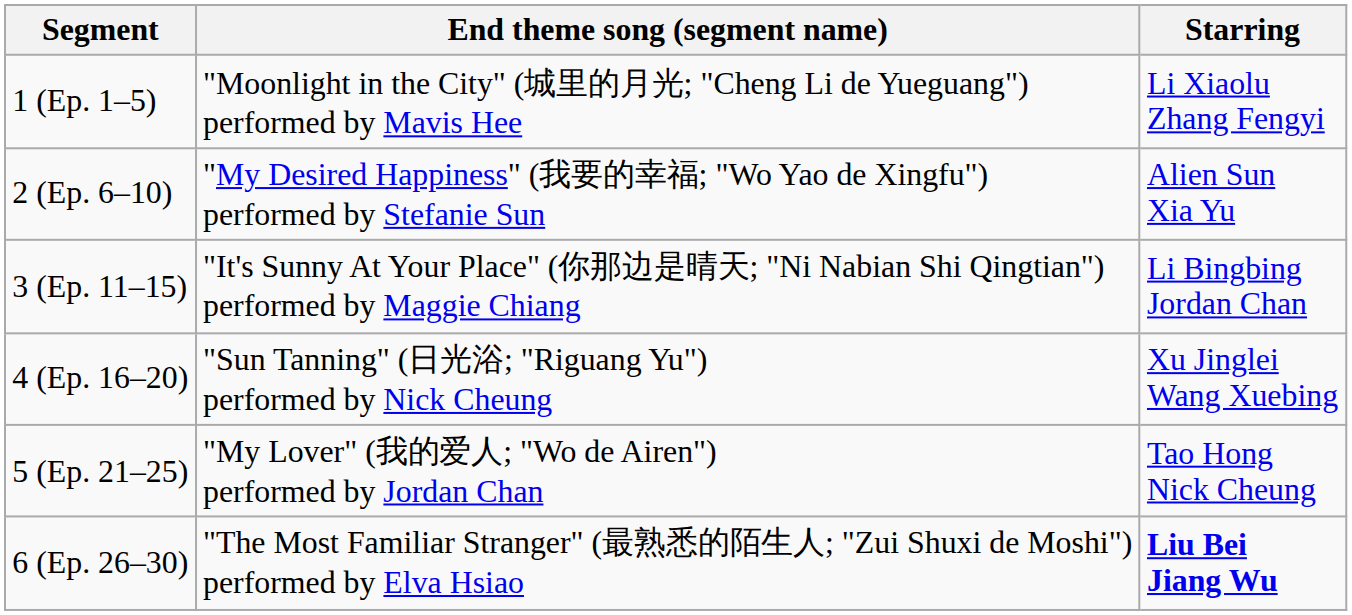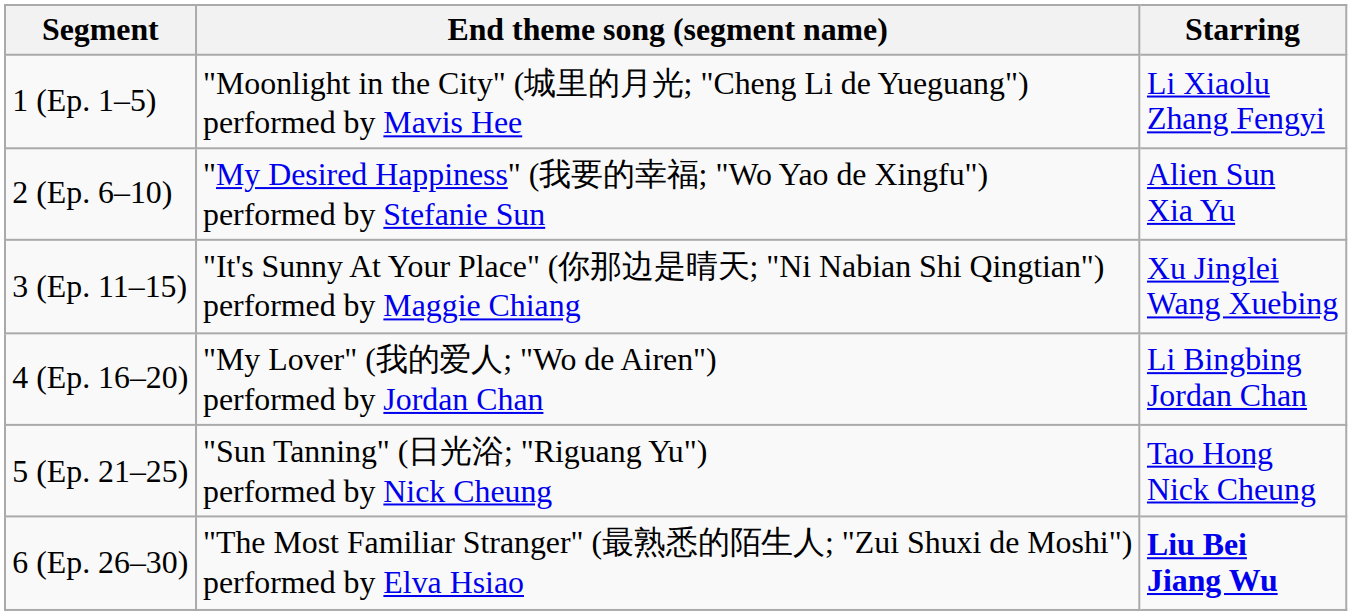 <table class="wikitable">
 <tr>
 <th>Segment</th>
 <th>End theme song (segment name)</th>
 <th>Starring</th>
 </tr>
 <tr>
 <td>1 (Ep. 1–5)</td>
 <td>"Moonlight in the City" (城里的月光; "Cheng Li de Yueguang")<br>performed by <a href='#'>Mavis Hee</a></td>
 <td><a href='#'>Li Xiaolu</a><br><a href='#'>Zhang Fengyi</a></td>
 </tr>
 <tr>
 <td>2 (Ep. 6–10)</td>
 <td>"<a href='#'>My Desired Happiness</a>" (我要的幸福; "Wo Yao de Xingfu")<br>performed by <a href='#'>Stefanie Sun</a></td>
 <td><a href='#'>Alien Sun</a><br><a href='#'>Xia Yu</a></td>
 </tr>
 <tr>
 <td>3 (Ep. 11–15)</td>
 <td>"It's Sunny At Your Place" (你那边是晴天; "Ni Nabian Shi Qingtian")<br>performed by <a href='#'>Maggie Chiang</a></td>
+<td><a href='#'>Xu Jinglei</a><br><a href='#'>Wang Xuebing</a></td>
+</tr>
+<tr>
+<td>4 (Ep. 16–20)</td>
+<td>"My Lover" (我的爱人; "Wo de Airen")<br>performed by <a href='#'>Jordan Chan</a></td>
 <td><a href='#'>Li Bingbing</a><br><a href='#'>Jordan Chan</a></td>
 </tr>
 <tr>
-<td>4 (Ep. 16–20)</td>
+<td>5 (Ep. 21–25)</td>
 <td>"Sun Tanning" (日光浴; "Riguang Yu")<br>performed by <a href='#'>Nick Cheung</a></td>
-<td><a href='#'>Xu Jinglei</a><br><a href='#'>Wang Xuebing</a></td>
-</tr>
-<tr>
-<td>5 (Ep. 21–25)</td>
-<td>"My Lover" (我的爱人; "Wo de Airen")<br>performed by <a href='#'>Jordan Chan</a></td>
 <td><a href='#'>Tao Hong</a><br><a href='#'>Nick Cheung</a></td>
 </tr>
 <tr>
 <td>6 (Ep. 26–30)</td>
 <td>"The Most Familiar Stranger" (最熟悉的陌生人; "Zui Shuxi de Moshi")<br>performed by <a href='#'>Elva Hsiao</a></td>
 <td><strong><a href='#'>Liu Bei</a><br><a href='#'>Jiang Wu</a></strong></td>
 </tr>
 </table>
